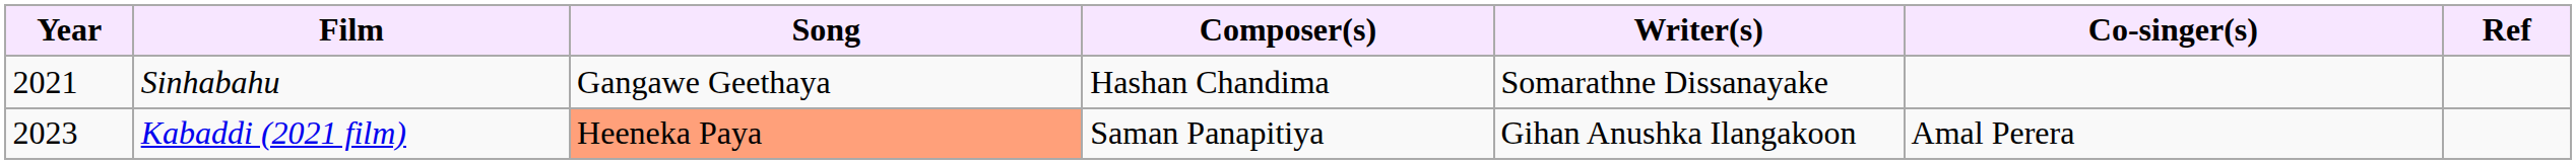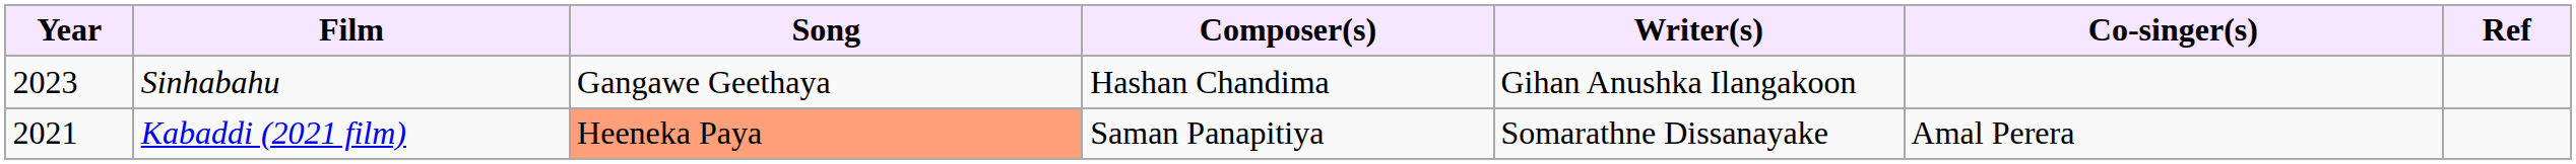 <table class="wikitable plainrowheaders" style="width:100%">
 <tr style="background:#f7e6ff; text-align:center;">
 <td scope="col" style="width:05%;"><strong>Year</strong></td>
 <td scope="col" style="width:17%;"><strong>Film</strong></td>
 <td scope="col" style="width:20%;"><strong>Song</strong></td>
 <td scope="col" style="width:16%;"><strong>Composer(s)</strong></td>
 <td scope="col" style="width:16%;"><strong>Writer(s)</strong></td>
 <td scope="col" style="width:21%;"><strong>Co-singer(s)</strong></td>
 <td scope="col" style="width:05%;"><strong>Ref</strong></td>
 </tr>
 <tr>
-<td>2021</td>
+<td>2023</td>
 <td><em>Sinhabahu</em></td>
 <td>Gangawe Geethaya</td>
 <td>Hashan Chandima</td>
-<td>Somarathne Dissanayake</td>
+<td>Gihan Anushka Ilangakoon</td>
 <td></td>
 <td></td>
 </tr>
 <tr>
-<td>2023</td>
+<td>2021</td>
 <td><em><a href='#'>Kabaddi (2021 film)</a></em></td>
 <td style="background: lightsalmon;">Heeneka Paya</td>
 <td>Saman Panapitiya</td>
-<td>Gihan Anushka Ilangakoon</td>
+<td>Somarathne Dissanayake</td>
 <td>Amal Perera</td>
 <td></td>
 </tr>
 </table>
